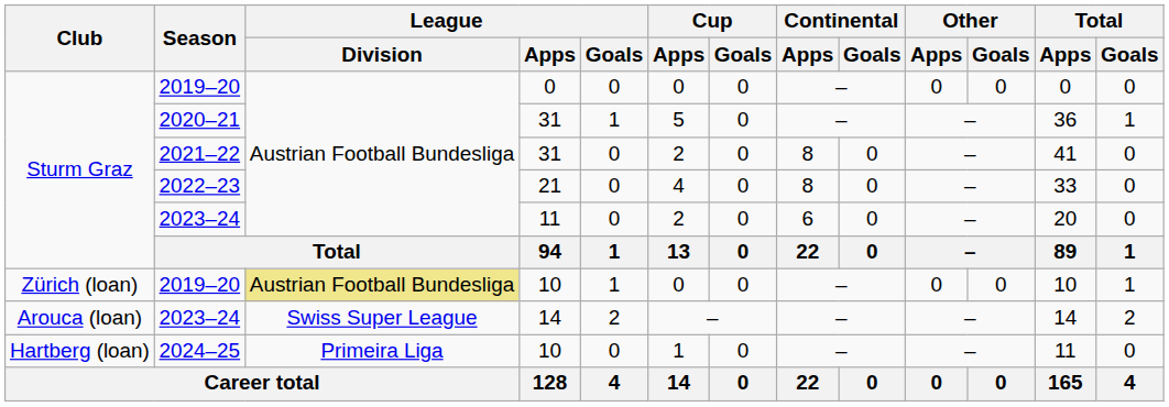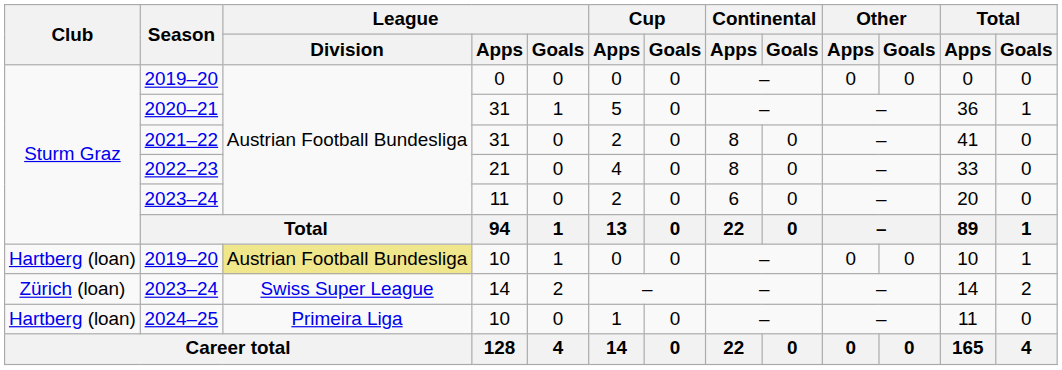 <table class="wikitable" style="text-align:center">
 <tr>
 <th rowspan="2">Club</th>
 <th rowspan="2">Season</th>
 <th colspan="3">League</th>
 <th colspan="2">Cup</th>
 <th colspan="2">Continental</th>
 <th colspan="2">Other</th>
 <th colspan="2">Total</th>
 </tr>
 <tr>
 <th>Division</th>
 <th>Apps</th>
 <th>Goals</th>
 <th>Apps</th>
 <th>Goals</th>
 <th>Apps</th>
 <th>Goals</th>
 <th>Apps</th>
 <th>Goals</th>
 <th>Apps</th>
 <th>Goals</th>
 </tr>
 <tr>
 <td rowspan="6"><a href='#'>Sturm Graz</a></td>
 <td><a href='#'>2019–20</a></td>
 <td rowspan="5">Austrian Football Bundesliga</td>
 <td>0</td>
 <td>0</td>
 <td>0</td>
 <td>0</td>
 <td colspan="2">–</td>
 <td>0</td>
 <td>0</td>
 <td>0</td>
 <td>0</td>
 </tr>
 <tr>
 <td><a href='#'>2020–21</a></td>
 <td>31</td>
 <td>1</td>
 <td>5</td>
 <td>0</td>
 <td colspan="2">–</td>
 <td colspan="2">–</td>
 <td>36</td>
 <td>1</td>
 </tr>
 <tr>
 <td><a href='#'>2021–22</a></td>
 <td>31</td>
 <td>0</td>
 <td>2</td>
 <td>0</td>
 <td>8</td>
 <td>0</td>
 <td colspan="2">–</td>
 <td>41</td>
 <td>0</td>
 </tr>
 <tr>
 <td><a href='#'>2022–23</a></td>
 <td>21</td>
 <td>0</td>
 <td>4</td>
 <td>0</td>
 <td>8</td>
 <td>0</td>
 <td colspan="2">–</td>
 <td>33</td>
 <td>0</td>
 </tr>
 <tr>
 <td><a href='#'>2023–24</a></td>
 <td>11</td>
 <td>0</td>
 <td>2</td>
 <td>0</td>
 <td>6</td>
 <td>0</td>
 <td colspan="2">–</td>
 <td>20</td>
 <td>0</td>
 </tr>
 <tr>
 <th colspan=2>Total</th>
 <th>94</th>
 <th>1</th>
 <th>13</th>
 <th>0</th>
 <th>22</th>
 <th>0</th>
 <th colspan="2">–</th>
 <th>89</th>
 <th>1</th>
 </tr>
 <tr>
-<td><a href='#'>Zürich</a> (loan)</td>
+<td><a href='#'>Hartberg</a> (loan)</td>
 <td><a href='#'>2019–20</a></td>
 <td style="background: khaki;">Austrian Football Bundesliga</td>
 <td>10</td>
 <td>1</td>
 <td>0</td>
 <td>0</td>
 <td colspan="2">–</td>
 <td>0</td>
 <td>0</td>
 <td>10</td>
 <td>1</td>
 </tr>
 <tr>
-<td><a href='#'>Arouca</a> (loan)</td>
+<td><a href='#'>Zürich</a> (loan)</td>
 <td><a href='#'>2023–24</a></td>
 <td><a href='#'>Swiss Super League</a></td>
 <td>14</td>
 <td>2</td>
 <td colspan="2">–</td>
 <td colspan="2">–</td>
 <td colspan="2">–</td>
 <td>14</td>
 <td>2</td>
 </tr>
 <tr>
 <td><a href='#'>Hartberg</a> (loan)</td>
 <td><a href='#'>2024–25</a></td>
 <td><a href='#'>Primeira Liga</a></td>
 <td>10</td>
 <td>0</td>
 <td>1</td>
 <td>0</td>
 <td colspan="2">–</td>
 <td colspan="2">–</td>
 <td>11</td>
 <td>0</td>
 </tr>
 <tr>
 <th colspan="3">Career total</th>
 <th>128</th>
 <th>4</th>
 <th>14</th>
 <th>0</th>
 <th>22</th>
 <th>0</th>
 <th>0</th>
 <th>0</th>
 <th>165</th>
 <th>4</th>
 </tr>
 </table>
